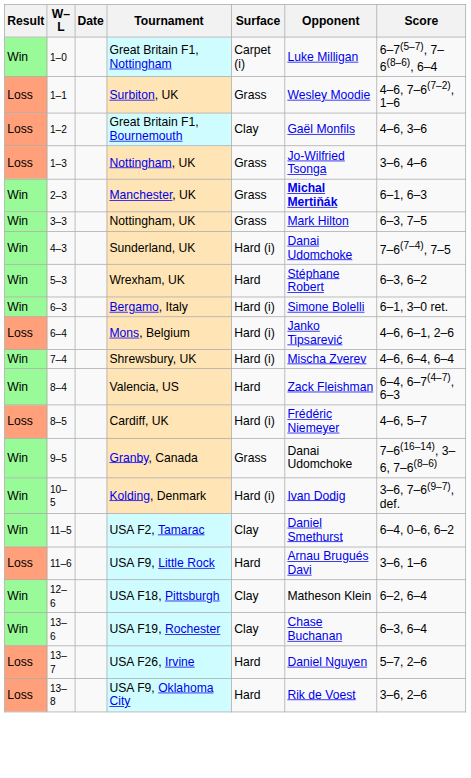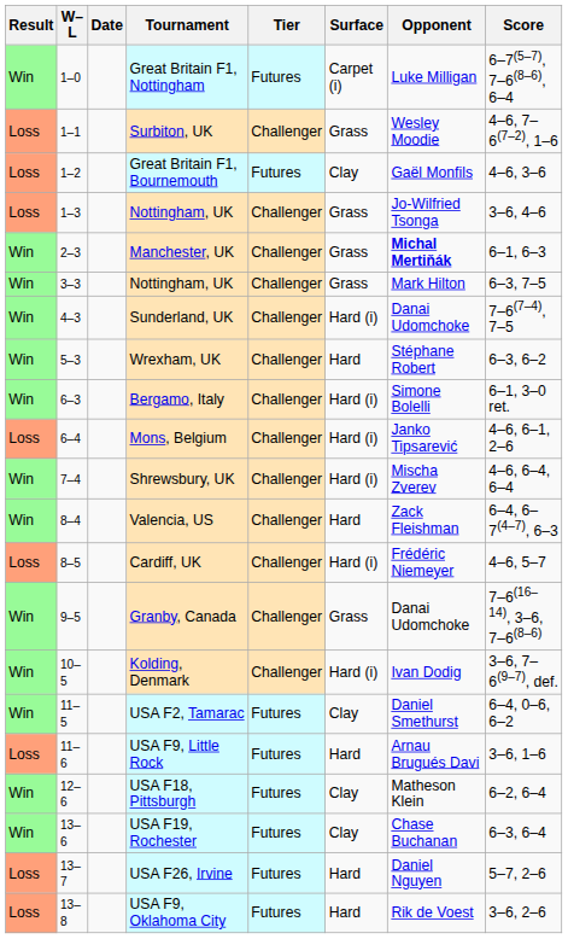 <table class="sortable wikitable">
 <tr>
 <th>Result</th>
 <th class="unsortable">W–L</th>
 <th>Date</th>
 <th>Tournament</th>
+<th>Tier</th>
 <th>Surface</th>
 <th>Opponent</th>
 <th class="unsortable">Score</th>
 </tr>
 <tr>
 <td bgcolor=98FB98>Win</td>
 <td><small>1–0</small></td>
 <td></td>
 <td style="background:#cffcff;">Great Britain F1, <a href='#'>Nottingham</a></td>
+<td style="background:#cffcff;">Futures</td>
 <td>Carpet (i)</td>
 <td> <a href='#'>Luke Milligan</a></td>
 <td>6–7<sup>(5–7)</sup>, 7–6<sup>(8–6)</sup>, 6–4</td>
 </tr>
 <tr>
 <td bgcolor=FFA07A>Loss</td>
 <td><small>1–1</small></td>
 <td></td>
 <td style="background:moccasin;"><a href='#'>Surbiton</a>, UK</td>
+<td style="background:moccasin;">Challenger</td>
 <td>Grass</td>
 <td> <a href='#'>Wesley Moodie</a></td>
 <td>4–6, 7–6<sup>(7–2)</sup>, 1–6</td>
 </tr>
 <tr>
 <td bgcolor=FFA07A>Loss</td>
 <td><small>1–2</small></td>
 <td></td>
 <td style="background:#cffcff;">Great Britain F1, <a href='#'>Bournemouth</a></td>
+<td style="background:#cffcff;">Futures</td>
 <td>Clay</td>
 <td> <a href='#'>Gaël Monfils</a></td>
 <td>4–6, 3–6</td>
 </tr>
 <tr>
 <td bgcolor=FFA07A>Loss</td>
 <td><small>1–3</small></td>
 <td></td>
 <td style="background:moccasin;"><a href='#'>Nottingham</a>, UK</td>
+<td style="background:moccasin;">Challenger</td>
 <td>Grass</td>
 <td> <a href='#'>Jo-Wilfried Tsonga</a></td>
 <td>3–6, 4–6</td>
 </tr>
 <tr>
 <td bgcolor=98FB98>Win</td>
 <td><small>2–3</small></td>
 <td></td>
 <td style="background:moccasin;"><a href='#'>Manchester</a>, UK</td>
+<td style="background:moccasin;">Challenger</td>
 <td>Grass</td>
 <td><strong> <a href='#'>Michal Mertiňák</a></strong></td>
 <td>6–1, 6–3</td>
 </tr>
 <tr>
 <td bgcolor=98FB98>Win</td>
 <td><small>3–3</small></td>
 <td></td>
 <td style="background:moccasin;">Nottingham, UK</td>
+<td style="background:moccasin;">Challenger</td>
 <td>Grass</td>
 <td> <a href='#'>Mark Hilton</a></td>
 <td>6–3, 7–5</td>
 </tr>
 <tr>
 <td bgcolor=98FB98>Win</td>
 <td><small>4–3</small></td>
 <td></td>
 <td style="background:moccasin;">Sunderland, UK</td>
+<td style="background:moccasin;">Challenger</td>
 <td>Hard (i)</td>
 <td> <a href='#'>Danai Udomchoke</a></td>
 <td>7–6<sup>(7–4)</sup>, 7–5</td>
 </tr>
 <tr>
 <td bgcolor=98FB98>Win</td>
 <td><small>5–3</small></td>
 <td></td>
 <td style="background:moccasin;">Wrexham, UK</td>
+<td style="background:moccasin;">Challenger</td>
 <td>Hard</td>
 <td> <a href='#'>Stéphane Robert</a></td>
 <td>6–3, 6–2</td>
 </tr>
 <tr>
 <td bgcolor=98FB98>Win</td>
 <td><small>6–3</small></td>
 <td></td>
 <td style="background:moccasin;"><a href='#'>Bergamo</a>, Italy</td>
+<td style="background:moccasin;">Challenger</td>
 <td>Hard (i)</td>
 <td> <a href='#'>Simone Bolelli</a></td>
 <td>6–1, 3–0 ret.</td>
 </tr>
 <tr>
 <td bgcolor=FFA07A>Loss</td>
 <td><small>6–4</small></td>
 <td></td>
 <td style="background:moccasin;"><a href='#'>Mons</a>, Belgium</td>
+<td style="background:moccasin;">Challenger</td>
 <td>Hard (i)</td>
 <td> <a href='#'>Janko Tipsarević</a></td>
 <td>4–6, 6–1, 2–6</td>
 </tr>
 <tr>
 <td bgcolor=98FB98>Win</td>
 <td><small>7–4</small></td>
 <td></td>
 <td style="background:moccasin;">Shrewsbury, UK</td>
+<td style="background:moccasin;">Challenger</td>
 <td>Hard (i)</td>
 <td> <a href='#'>Mischa Zverev</a></td>
 <td>4–6, 6–4, 6–4</td>
 </tr>
 <tr>
 <td bgcolor=98FB98>Win</td>
 <td><small>8–4</small></td>
 <td></td>
 <td style="background:moccasin;">Valencia, US</td>
+<td style="background:moccasin;">Challenger</td>
 <td>Hard</td>
 <td> <a href='#'>Zack Fleishman</a></td>
 <td>6–4, 6–7<sup>(4–7)</sup>, 6–3</td>
 </tr>
 <tr>
 <td bgcolor=FFA07A>Loss</td>
 <td><small>8–5</small></td>
 <td></td>
 <td style="background:moccasin;">Cardiff, UK</td>
+<td style="background:moccasin;">Challenger</td>
 <td>Hard (i)</td>
 <td> <a href='#'>Frédéric Niemeyer</a></td>
 <td>4–6, 5–7</td>
 </tr>
 <tr>
 <td bgcolor=98FB98>Win</td>
 <td><small>9–5</small></td>
 <td></td>
 <td style="background:moccasin;"><a href='#'>Granby</a>, Canada</td>
+<td style="background:moccasin;">Challenger</td>
 <td>Grass</td>
 <td> Danai Udomchoke</td>
 <td>7–6<sup>(16–14)</sup>, 3–6, 7–6<sup>(8–6)</sup></td>
 </tr>
 <tr>
 <td bgcolor=98FB98>Win</td>
 <td><small>10–5</small></td>
 <td><a href='#'></a></td>
 <td style="background:moccasin;"><a href='#'>Kolding</a>, Denmark</td>
+<td style="background:moccasin;">Challenger</td>
 <td>Hard (i)</td>
 <td> <a href='#'>Ivan Dodig</a></td>
 <td>3–6, 7–6<sup>(9–7)</sup>, def.</td>
 </tr>
 <tr>
 <td bgcolor=98FB98>Win</td>
 <td><small>11–5</small></td>
 <td></td>
 <td style="background:#cffcff;">USA F2, <a href='#'>Tamarac</a></td>
+<td style="background:#cffcff;">Futures</td>
 <td>Clay</td>
 <td> <a href='#'>Daniel Smethurst</a></td>
 <td>6–4, 0–6, 6–2</td>
 </tr>
 <tr>
 <td bgcolor=FFA07A>Loss</td>
 <td><small>11–6</small></td>
 <td></td>
 <td style="background:#cffcff;">USA F9, <a href='#'>Little Rock</a></td>
+<td style="background:#cffcff;">Futures</td>
 <td>Hard</td>
 <td> <a href='#'>Arnau Brugués Davi</a></td>
 <td>3–6, 1–6</td>
 </tr>
 <tr>
 <td bgcolor=98FB98>Win</td>
 <td><small>12–6</small></td>
 <td></td>
 <td style="background:#cffcff;">USA F18, <a href='#'>Pittsburgh</a></td>
+<td style="background:#cffcff;">Futures</td>
 <td>Clay</td>
 <td> Matheson Klein</td>
 <td>6–2, 6–4</td>
 </tr>
 <tr>
 <td bgcolor=98FB98>Win</td>
 <td><small>13–6</small></td>
 <td></td>
 <td style="background:#cffcff;">USA F19, <a href='#'>Rochester</a></td>
+<td style="background:#cffcff;">Futures</td>
 <td>Clay</td>
 <td> <a href='#'>Chase Buchanan</a></td>
 <td>6–3, 6–4</td>
 </tr>
 <tr>
 <td bgcolor=FFA07A>Loss</td>
 <td><small>13–7</small></td>
 <td></td>
 <td style="background:#cffcff;">USA F26, <a href='#'>Irvine</a></td>
+<td style="background:#cffcff;">Futures</td>
 <td>Hard</td>
 <td> <a href='#'>Daniel Nguyen</a></td>
 <td>5–7, 2–6</td>
 </tr>
 <tr>
 <td bgcolor=FFA07A>Loss</td>
 <td><small>13–8</small></td>
 <td></td>
 <td style="background:#cffcff;">USA F9, <a href='#'>Oklahoma City</a></td>
+<td style="background:#cffcff;">Futures</td>
 <td>Hard</td>
 <td> <a href='#'>Rik de Voest</a></td>
 <td>3–6, 2–6</td>
 </tr>
 </table>
